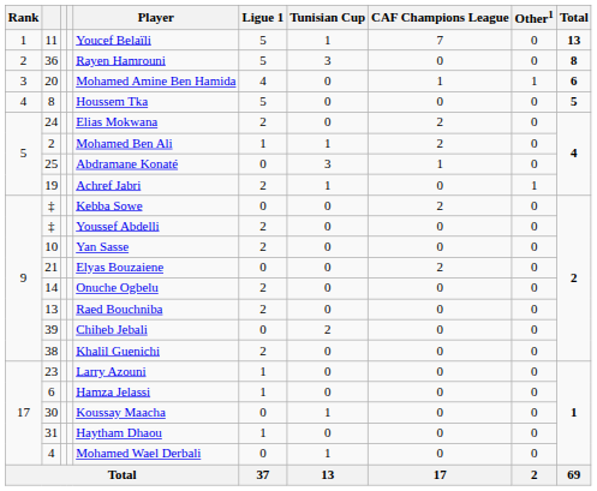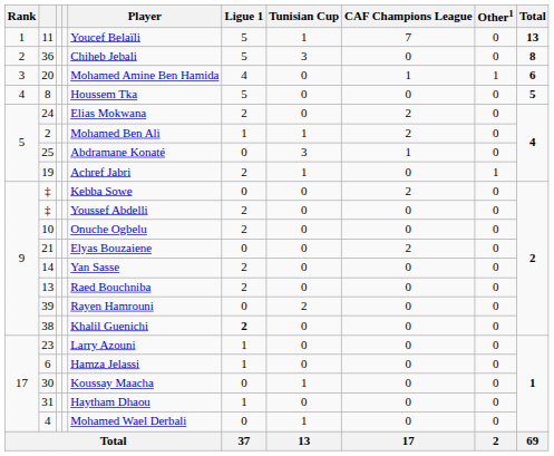 <table class="wikitable" style="text-align:center;">
 <tr>
 <th>Rank</th>
 <th></th>
 <th></th>
 <th></th>
 <th>Player</th>
 <th>Ligue 1</th>
 <th>Tunisian Cup</th>
 <th>CAF Champions League</th>
 <th>Other<sup>1</sup></th>
 <th>Total</th>
 </tr>
 <tr>
 <td rowspan=1>1</td>
 <td>11</td>
 <td></td>
 <td></td>
 <td align=left><a href='#'>Youcef Belaïli</a></td>
 <td>5</td>
 <td>1</td>
 <td>7</td>
 <td>0</td>
 <td rowspan=1><strong>13</strong></td>
 </tr>
 <tr>
 <td rowspan=1>2</td>
 <td>36</td>
 <td></td>
 <td></td>
-<td align=left><a href='#'>Rayen Hamrouni</a></td>
+<td align=left><a href='#'>Chiheb Jebali</a></td>
 <td>5</td>
 <td>3</td>
 <td>0</td>
 <td>0</td>
 <td rowspan=1><strong>8</strong></td>
 </tr>
 <tr>
 <td rowspan=1>3</td>
 <td>20</td>
 <td></td>
 <td></td>
 <td align=left><a href='#'>Mohamed Amine Ben Hamida</a></td>
 <td>4</td>
 <td>0</td>
 <td>1</td>
 <td>1</td>
 <td rowspan=1><strong>6</strong></td>
 </tr>
 <tr>
 <td rowspan=1>4</td>
 <td>8</td>
 <td></td>
 <td></td>
 <td align=left><a href='#'>Houssem Tka</a></td>
 <td>5</td>
 <td>0</td>
 <td>0</td>
 <td>0</td>
 <td rowspan=1><strong>5</strong></td>
 </tr>
 <tr>
 <td rowspan=4>5</td>
 <td>24</td>
 <td></td>
 <td></td>
 <td align=left><a href='#'>Elias Mokwana</a></td>
 <td>2</td>
 <td>0</td>
 <td>2</td>
 <td>0</td>
 <td rowspan=4><strong>4</strong></td>
 </tr>
 <tr>
 <td>2</td>
 <td></td>
 <td></td>
 <td align=left><a href='#'>Mohamed Ben Ali</a></td>
 <td>1</td>
 <td>1</td>
 <td>2</td>
 <td>0</td>
 </tr>
 <tr>
 <td>25</td>
 <td></td>
 <td></td>
 <td align=left><a href='#'>Abdramane Konaté</a></td>
 <td>0</td>
 <td>3</td>
 <td>1</td>
 <td>0</td>
 </tr>
 <tr>
 <td>19</td>
 <td></td>
 <td></td>
 <td align=left><a href='#'>Achref Jabri</a></td>
 <td>2</td>
 <td>1</td>
 <td>0</td>
 <td>1</td>
 </tr>
 <tr>
 <td rowspan=8>9</td>
 <td>‡</td>
 <td></td>
 <td></td>
 <td align=left><a href='#'>Kebba Sowe</a></td>
 <td>0</td>
 <td>0</td>
 <td>2</td>
 <td>0</td>
 <td rowspan=8><strong>2</strong></td>
 </tr>
 <tr>
 <td>‡</td>
 <td></td>
 <td></td>
 <td align=left><a href='#'>Youssef Abdelli</a></td>
 <td>2</td>
 <td>0</td>
 <td>0</td>
 <td>0</td>
 </tr>
 <tr>
 <td>10</td>
 <td></td>
 <td></td>
-<td align=left><a href='#'>Yan Sasse</a></td>
+<td align=left><a href='#'>Onuche Ogbelu</a></td>
 <td>2</td>
 <td>0</td>
 <td>0</td>
 <td>0</td>
 </tr>
 <tr>
 <td>21</td>
 <td></td>
 <td></td>
 <td align=left><a href='#'>Elyas Bouzaiene</a></td>
 <td>0</td>
 <td>0</td>
 <td>2</td>
 <td>0</td>
 </tr>
 <tr>
 <td>14</td>
 <td></td>
 <td></td>
-<td align=left><a href='#'>Onuche Ogbelu</a></td>
+<td align=left><a href='#'>Yan Sasse</a></td>
 <td>2</td>
 <td>0</td>
 <td>0</td>
 <td>0</td>
 </tr>
 <tr>
 <td>13</td>
 <td></td>
 <td></td>
 <td align=left><a href='#'>Raed Bouchniba</a></td>
 <td>2</td>
 <td>0</td>
 <td>0</td>
 <td>0</td>
 </tr>
 <tr>
 <td>39</td>
 <td></td>
 <td></td>
-<td align=left><a href='#'>Chiheb Jebali</a></td>
+<td align=left><a href='#'>Rayen Hamrouni</a></td>
 <td>0</td>
 <td>2</td>
 <td>0</td>
 <td>0</td>
 </tr>
 <tr>
 <td>38</td>
 <td></td>
 <td></td>
 <td align=left><a href='#'>Khalil Guenichi</a></td>
-<td>2</td>
+<td><strong>2</strong></td>
 <td>0</td>
 <td>0</td>
 <td>0</td>
 </tr>
 <tr>
 <td rowspan=5>17</td>
 <td>23</td>
 <td></td>
 <td></td>
 <td align=left><a href='#'>Larry Azouni</a></td>
 <td>1</td>
 <td>0</td>
 <td>0</td>
 <td>0</td>
 <td rowspan=5><strong>1</strong></td>
 </tr>
 <tr>
 <td>6</td>
 <td></td>
 <td></td>
 <td align=left><a href='#'>Hamza Jelassi</a></td>
 <td>1</td>
 <td>0</td>
 <td>0</td>
 <td>0</td>
 </tr>
 <tr>
 <td>30</td>
 <td></td>
 <td></td>
 <td align=left><a href='#'>Koussay Maacha</a></td>
 <td>0</td>
 <td>1</td>
 <td>0</td>
 <td>0</td>
 </tr>
 <tr>
 <td>31</td>
 <td></td>
 <td></td>
 <td align=left><a href='#'>Haytham Dhaou</a></td>
 <td>1</td>
 <td>0</td>
 <td>0</td>
 <td>0</td>
 </tr>
 <tr>
 <td>4</td>
 <td></td>
 <td></td>
 <td align=left><a href='#'>Mohamed Wael Derbali</a></td>
 <td>0</td>
 <td>1</td>
 <td>0</td>
 <td>0</td>
 </tr>
 <tr>
 <th colspan=5>Total</th>
 <th>37</th>
 <th>13</th>
 <th>17</th>
 <th>2</th>
 <th>69</th>
 </tr>
 </table>
